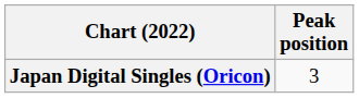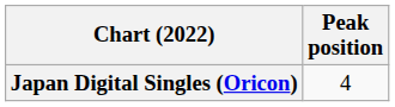 <table class="wikitable sortable plainrowheaders" style="text-align:center">
 <tr>
 <th scope="col">Chart (2022)</th>
 <th scope="col">Peak<br>position</th>
 </tr>
 <tr>
 <th scope="row">Japan Digital Singles (<a href='#'>Oricon</a>)</th>
-<td>3</td>
+<td>4</td>
 </tr>
 </table>
